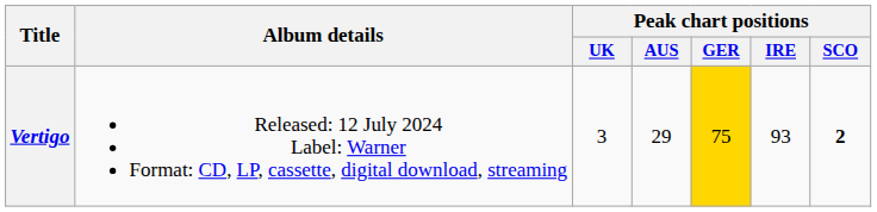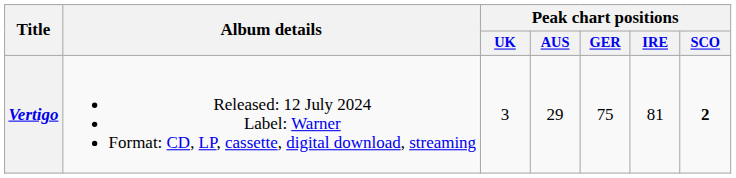 <table class="wikitable plainrowheaders" style="text-align:center;">
 <tr>
 <th scope="col" rowspan="2">Title</th>
 <th scope="col" rowspan="2">Album details</th>
 <th scope="col" colspan="5">Peak chart positions</th>
 </tr>
 <tr>
 <th scope="col" style="width:3em;font-size:85%"><a href='#'>UK</a><br></th>
 <th scope="col" style="width:3em;font-size:85%"><a href='#'>AUS</a><br></th>
 <th scope="col" style="width:3em;font-size:85%"><a href='#'>GER</a><br></th>
 <th scope="col" style="width:3em;font-size:85%"><a href='#'>IRE</a><br></th>
 <th scope="col" style="width:3em;font-size:85%"><a href='#'>SCO</a><br></th>
 </tr>
 <tr>
 <th scope="row"><em><a href='#'>Vertigo</a></em></th>
 <td><br><ul><li>Released: 12 July 2024</li><li>Label: <a href='#'>Warner</a></li><li>Format: <a href='#'>CD</a>, <a href='#'>LP</a>, <a href='#'>cassette</a>, <a href='#'>digital download</a>, <a href='#'>streaming</a></li></ul></td>
 <td>3</td>
 <td>29</td>
-<td style="background: gold;">75</td>
-<td>93<br></td>
+<td>75</td>
+<td>81<br></td>
 <td><strong>2</strong></td>
 </tr>
 </table>
